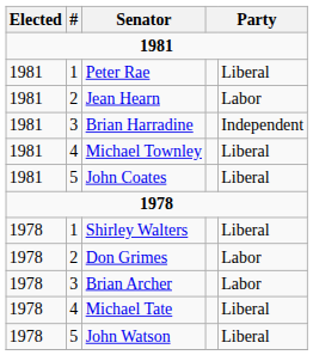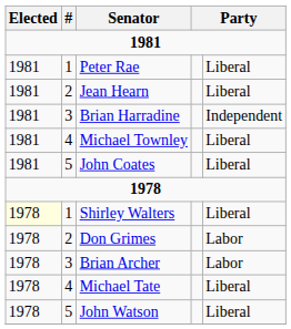 <table class="wikitable" style="float: right;">
 <tr>
 <th>Elected</th>
 <th>#</th>
 <th>Senator</th>
 <th colspan="2">Party</th>
 </tr>
 <tr>
 <td style="text-align:center;" colspan="5"><strong>1981</strong></td>
 </tr>
 <tr>
 <td>1981</td>
 <td>1</td>
 <td><a href='#'>Peter Rae</a></td>
 <td> </td>
 <td>Liberal</td>
 </tr>
 <tr>
 <td>1981</td>
 <td>2</td>
 <td><a href='#'>Jean Hearn</a></td>
 <td> </td>
-<td>Labor</td>
+<td>Liberal</td>
 </tr>
 <tr>
 <td>1981</td>
 <td>3</td>
 <td><a href='#'>Brian Harradine</a></td>
 <td> </td>
 <td>Independent</td>
 </tr>
 <tr>
 <td>1981</td>
 <td>4</td>
 <td><a href='#'>Michael Townley</a></td>
 <td> </td>
 <td>Liberal</td>
 </tr>
 <tr>
 <td>1981</td>
 <td>5</td>
 <td><a href='#'>John Coates</a></td>
 <td> </td>
 <td>Liberal</td>
 </tr>
 <tr>
 <td style="text-align:center;" colspan="5"><strong>1978</strong></td>
 </tr>
 <tr>
-<td>1978</td>
+<td style="background: lightyellow;">1978</td>
 <td>1</td>
 <td><a href='#'>Shirley Walters</a></td>
 <td> </td>
 <td>Liberal</td>
 </tr>
 <tr>
 <td>1978</td>
 <td>2</td>
 <td><a href='#'>Don Grimes</a></td>
 <td> </td>
 <td>Labor</td>
 </tr>
 <tr>
 <td>1978</td>
 <td>3</td>
 <td><a href='#'>Brian Archer</a></td>
 <td> </td>
 <td>Labor</td>
 </tr>
 <tr>
 <td>1978</td>
 <td>4</td>
 <td><a href='#'>Michael Tate</a></td>
 <td> </td>
 <td>Liberal</td>
 </tr>
 <tr>
 <td>1978</td>
 <td>5</td>
 <td><a href='#'>John Watson</a></td>
 <td> </td>
 <td>Liberal</td>
 </tr>
 <tr>
 </tr>
 </table>
